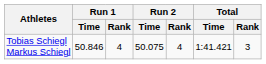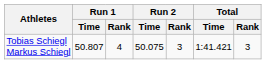 <table class="wikitable" border="1" style="font-size:90%">
 <tr>
 <th rowspan="2">Athletes</th>
 <th colspan="2">Run 1</th>
 <th colspan="2">Run 2</th>
 <th colspan="2">Total</th>
 </tr>
 <tr>
 <th>Time</th>
 <th>Rank</th>
 <th>Time</th>
 <th>Rank</th>
 <th>Time</th>
 <th>Rank</th>
 </tr>
 <tr>
 <td><a href='#'>Tobias Schiegl</a><br><a href='#'>Markus Schiegl</a></td>
-<td align="center">50.846</td>
+<td align="center">50.807</td>
 <td align="center">4</td>
 <td align="center">50.075</td>
-<td align="center">4</td>
+<td align="center">3</td>
 <td align="center">1:41.421</td>
 <td align="center">3</td>
 </tr>
 </table>
